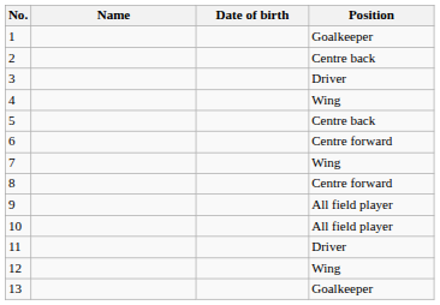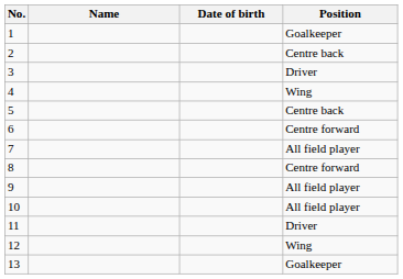 <table class=wikitable sortable style=font-size:100%; text-align:center;>
 <tr>
 <th>No.</th>
 <th style=width:12em>Name</th>
 <th style=width:8em>Date of birth</th>
 <th style=width:9em>Position</th>
 </tr>
 <tr>
 <td>1</td>
 <td align=left> </td>
 <td align=right></td>
 <td>Goalkeeper</td>
 </tr>
 <tr>
 <td>2</td>
 <td align=left> </td>
 <td align=right></td>
 <td>Centre back</td>
 </tr>
 <tr>
 <td>3</td>
 <td align=left> </td>
 <td align=right></td>
 <td>Driver</td>
 </tr>
 <tr>
 <td>4</td>
 <td align=left> </td>
 <td align=right></td>
 <td>Wing</td>
 </tr>
 <tr>
 <td>5</td>
 <td align=left> </td>
 <td align=right></td>
 <td>Centre back</td>
 </tr>
 <tr>
 <td>6</td>
 <td align=left> </td>
 <td align=right></td>
 <td>Centre forward</td>
 </tr>
 <tr>
 <td>7</td>
 <td align=left> </td>
 <td align=right></td>
-<td>Wing</td>
+<td>All field player</td>
 </tr>
 <tr>
 <td>8</td>
 <td align=left> </td>
 <td align=right></td>
 <td>Centre forward</td>
 </tr>
 <tr>
 <td>9</td>
 <td align=left> </td>
 <td align=right></td>
 <td>All field player</td>
 </tr>
 <tr>
 <td>10</td>
 <td align=left> </td>
 <td align=right></td>
 <td>All field player</td>
 </tr>
 <tr>
 <td>11</td>
 <td align=left> </td>
 <td align=right></td>
 <td>Driver</td>
 </tr>
 <tr>
 <td>12</td>
 <td align=left> </td>
 <td align=right></td>
 <td>Wing</td>
 </tr>
 <tr>
 <td>13</td>
 <td align=left> </td>
 <td align=right></td>
 <td>Goalkeeper</td>
 </tr>
 </table>
